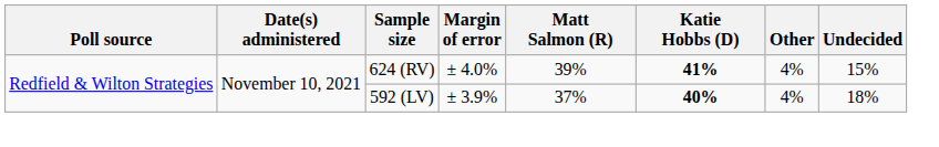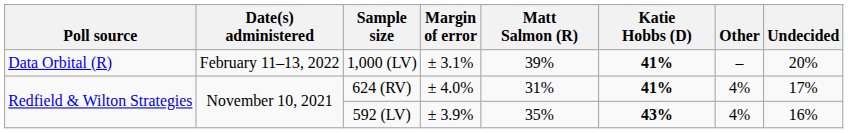 <table class="wikitable" style="font-size:90%;text-align:center;">
 <tr valign=bottom>
 <th>Poll source</th>
 <th>Date(s)<br>administered</th>
 <th>Sample<br>size</th>
 <th>Margin<br>of error</th>
 <th style="width:100px;">Matt<br>Salmon (R)</th>
 <th style="width:100px;">Katie<br>Hobbs (D)</th>
 <th>Other</th>
 <th>Undecided</th>
 </tr>
 <tr>
+<td style="text-align:left;"><a href='#'>Data Orbital (R)</a></td>
+<td>February 11–13, 2022</td>
+<td>1,000 (LV)</td>
+<td>± 3.1%</td>
+<td>39%</td>
+<td><strong>41%</strong></td>
+<td>–</td>
+<td>20%</td>
+</tr>
+<tr>
 <td style="text-align:left;" rowspan="2"><a href='#'>Redfield & Wilton Strategies</a></td>
 <td rowspan="2">November 10, 2021</td>
 <td>624 (RV)</td>
 <td>± 4.0%</td>
-<td>39%</td>
+<td>31%</td>
 <td><strong>41%</strong></td>
 <td>4%</td>
-<td>15%</td>
+<td>17%</td>
 </tr>
 <tr>
 <td>592 (LV)</td>
 <td>± 3.9%</td>
-<td>37%</td>
-<td><strong>40%</strong></td>
+<td>35%</td>
+<td><strong>43%</strong></td>
 <td>4%</td>
-<td>18%</td>
+<td>16%</td>
 </tr>
 </table>
